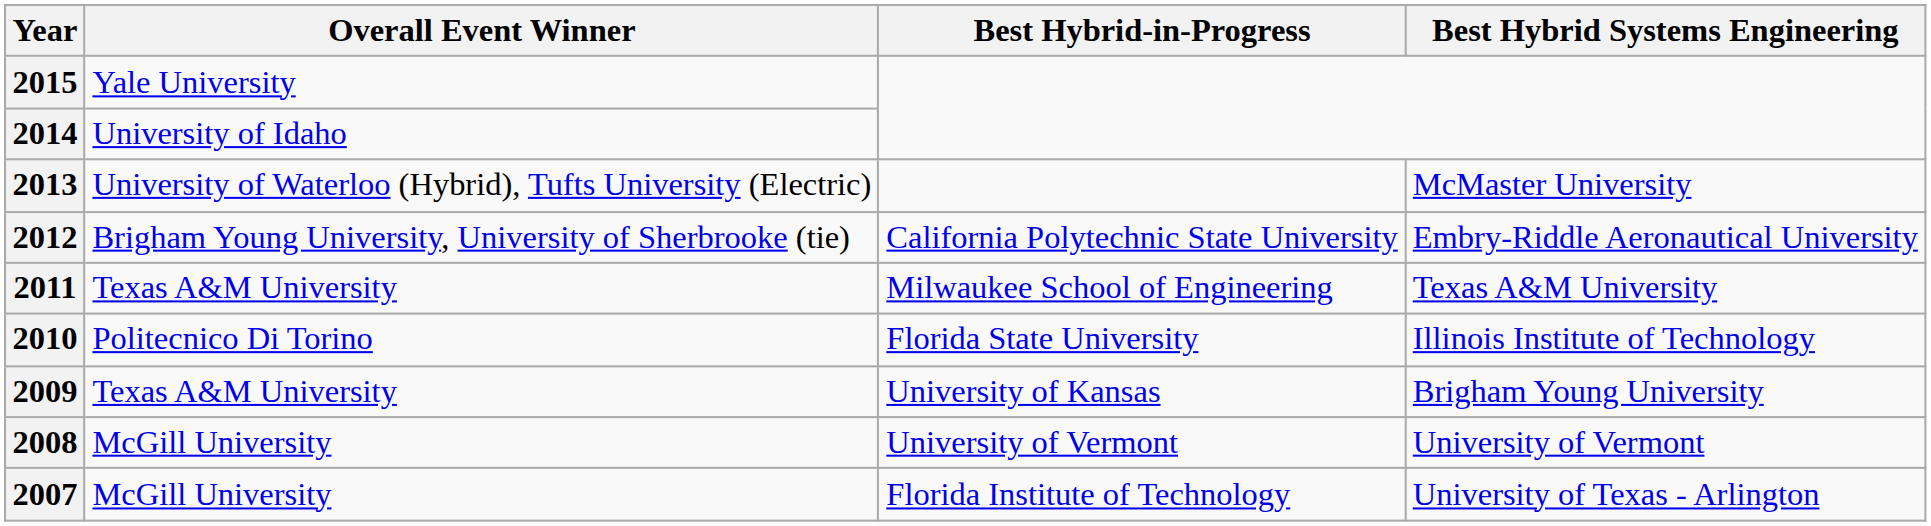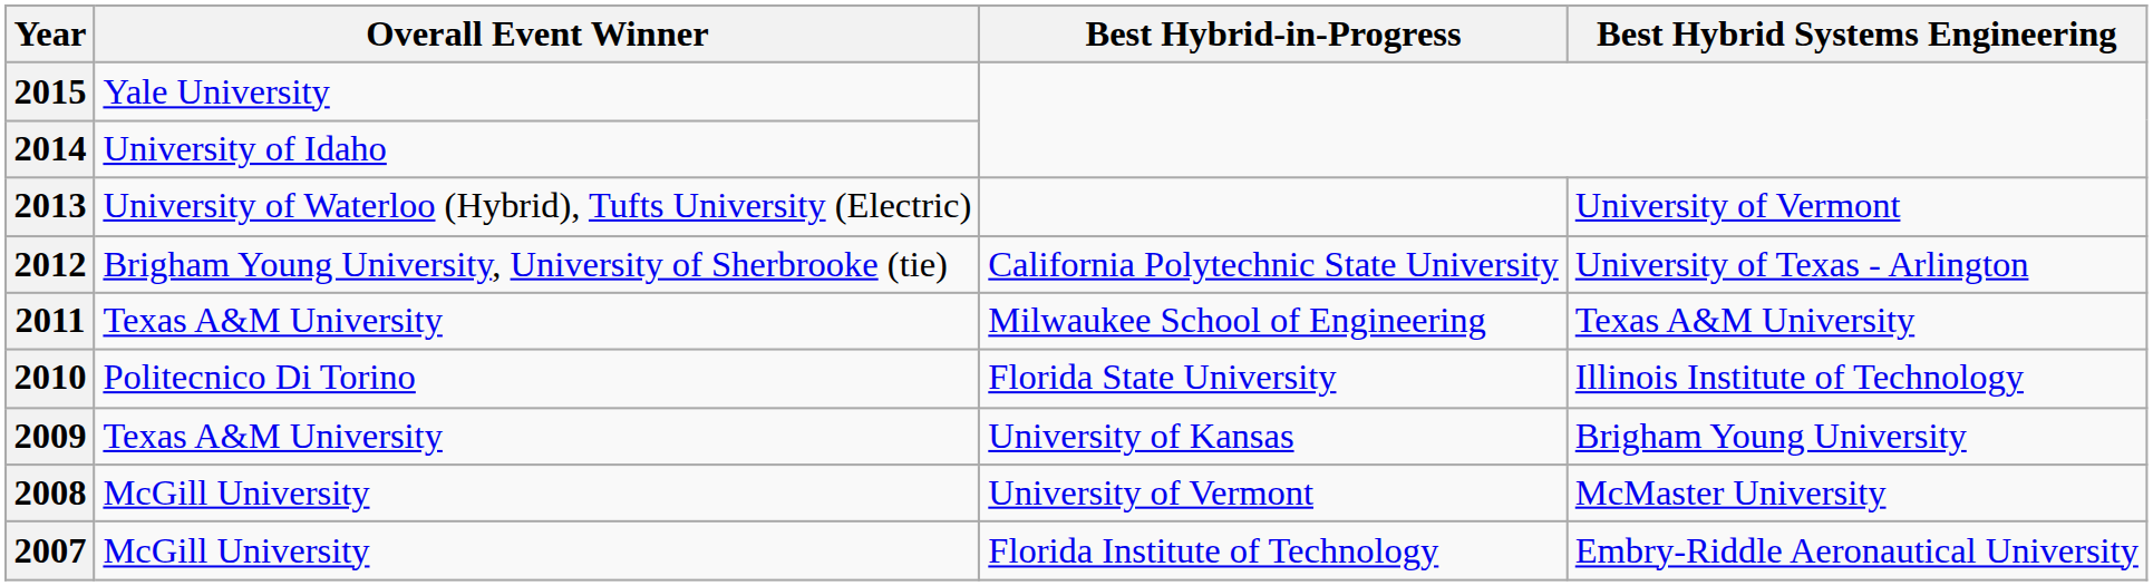 <table class="wikitable">
 <tr>
 <th>Year</th>
 <th>Overall Event Winner</th>
 <th>Best Hybrid-in-Progress</th>
 <th>Best Hybrid Systems Engineering</th>
 </tr>
 <tr>
 <th>2015</th>
 <td> <a href='#'>Yale University</a></td>
 </tr>
 <tr>
 <th>2014</th>
 <td> <a href='#'>University of Idaho</a></td>
 </tr>
 <tr>
 <th>2013</th>
 <td> <a href='#'>University of Waterloo</a> (Hybrid),  <a href='#'>Tufts University</a> (Electric)</td>
 <td></td>
-<td> <a href='#'>McMaster University</a></td>
+<td> <a href='#'>University of Vermont</a></td>
 </tr>
 <tr>
 <th>2012</th>
 <td> <a href='#'>Brigham Young University</a>,  <a href='#'>University of Sherbrooke</a> (tie)</td>
 <td> <a href='#'>California Polytechnic State University</a></td>
-<td> <a href='#'>Embry-Riddle Aeronautical University</a></td>
+<td> <a href='#'>University of Texas - Arlington</a></td>
 </tr>
 <tr>
 <th>2011</th>
 <td> <a href='#'>Texas A&M University</a></td>
 <td> <a href='#'>Milwaukee School of Engineering</a></td>
 <td> <a href='#'>Texas A&M University</a></td>
 </tr>
 <tr>
 <th>2010</th>
 <td> <a href='#'>Politecnico Di Torino</a></td>
 <td> <a href='#'>Florida State University</a></td>
 <td> <a href='#'>Illinois Institute of Technology</a></td>
 </tr>
 <tr>
 <th>2009</th>
 <td> <a href='#'>Texas A&M University</a></td>
 <td> <a href='#'>University of Kansas</a></td>
 <td> <a href='#'>Brigham Young University</a></td>
 </tr>
 <tr>
 <th>2008</th>
 <td> <a href='#'>McGill University</a></td>
 <td> <a href='#'>University of Vermont</a></td>
-<td> <a href='#'>University of Vermont</a></td>
+<td> <a href='#'>McMaster University</a></td>
 </tr>
 <tr>
 <th>2007</th>
 <td> <a href='#'>McGill University</a></td>
 <td> <a href='#'>Florida Institute of Technology</a></td>
-<td> <a href='#'>University of Texas - Arlington</a></td>
+<td> <a href='#'>Embry-Riddle Aeronautical University</a></td>
 </tr>
 </table>
